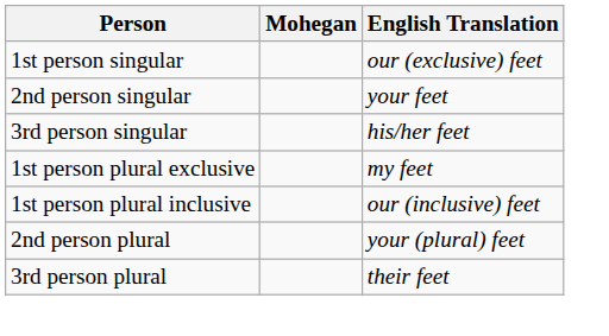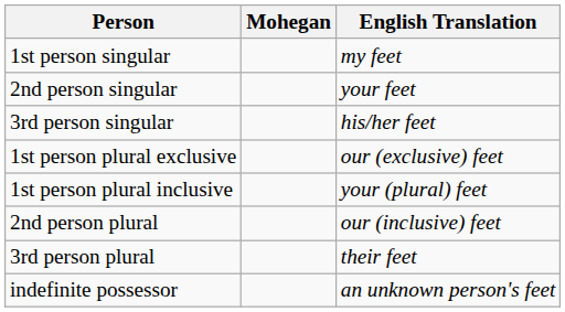 <table class="wikitable">
 <tr>
 <th>Person</th>
 <th>Mohegan</th>
 <th>English Translation</th>
 </tr>
 <tr>
 <td>1st person singular</td>
 <td></td>
-<td style="font-style: italic;">our (exclusive) feet</td>
+<td style="font-style: italic;">my feet</td>
 </tr>
 <tr>
 <td>2nd person singular</td>
 <td></td>
 <td style="font-style: italic;">your feet</td>
 </tr>
 <tr>
 <td>3rd person singular</td>
 <td></td>
 <td style="font-style: italic;">his/her feet</td>
 </tr>
 <tr>
 <td>1st person plural  exclusive</td>
 <td></td>
-<td style="font-style: italic;">my feet</td>
+<td style="font-style: italic;">our (exclusive) feet</td>
 </tr>
 <tr>
 <td>1st person plural inclusive</td>
 <td></td>
-<td style="font-style: italic;">our (inclusive) feet</td>
+<td style="font-style: italic;">your (plural) feet</td>
 </tr>
 <tr>
 <td>2nd person plural</td>
 <td></td>
-<td style="font-style: italic;">your (plural) feet</td>
+<td style="font-style: italic;">our (inclusive) feet</td>
 </tr>
 <tr>
 <td>3rd person plural</td>
 <td></td>
 <td style="font-style: italic;">their feet</td>
 </tr>
+<tr>
+<td>indefinite  possessor</td>
+<td></td>
+<td style="font-style: italic;">an unknown person's feet</td>
+</tr>
 </table>
